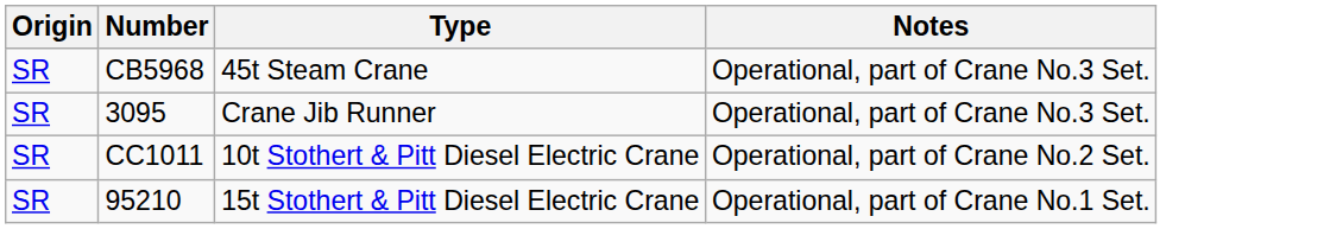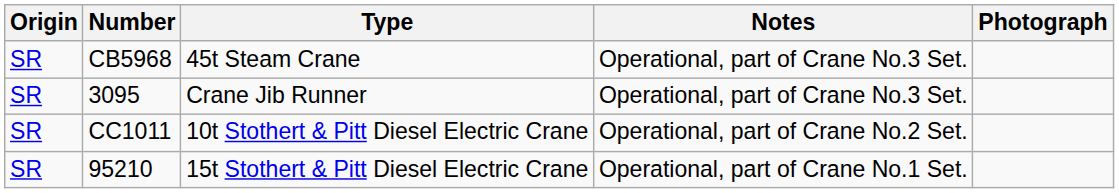 <table class="wikitable">
 <tr>
 <th>Origin</th>
 <th>Number</th>
 <th>Type</th>
 <th>Notes</th>
+<th>Photograph</th>
 </tr>
 <tr>
 <td><a href='#'>SR</a></td>
 <td>CB5968</td>
 <td>45t Steam Crane</td>
 <td>Operational, part of Crane No.3 Set.</td>
+<td></td>
 </tr>
 <tr>
 <td><a href='#'>SR</a></td>
 <td>3095</td>
 <td>Crane Jib Runner</td>
 <td>Operational, part of Crane No.3 Set.</td>
+<td></td>
 </tr>
 <tr>
 <td><a href='#'>SR</a></td>
 <td>CC1011</td>
 <td>10t <a href='#'>Stothert & Pitt</a> Diesel Electric Crane</td>
 <td>Operational, part of Crane No.2 Set.</td>
+<td></td>
 </tr>
 <tr>
 <td><a href='#'>SR</a></td>
 <td>95210</td>
 <td>15t <a href='#'>Stothert & Pitt</a> Diesel Electric Crane</td>
 <td>Operational, part of Crane No.1 Set.</td>
+<td></td>
 </tr>
 </table>
